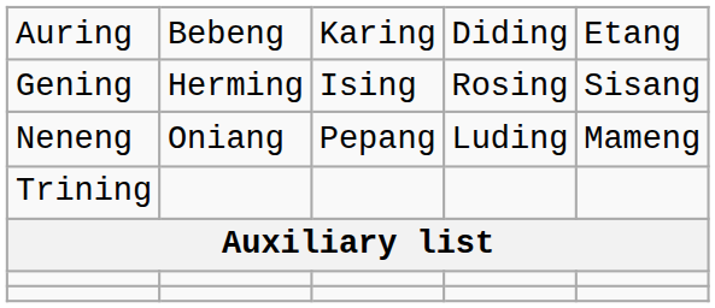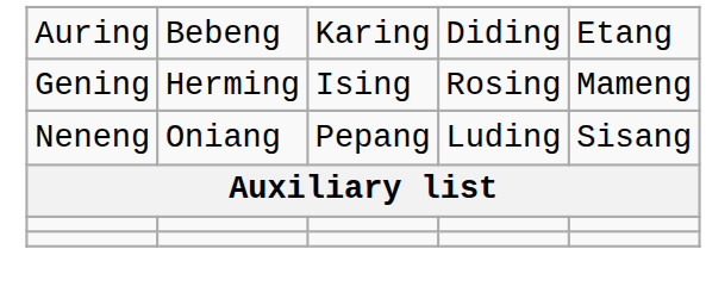 <table class="wikitable" align=right>
 <tr>
 <td>Auring</td>
 <td>Bebeng</td>
 <td>Karing</td>
 <td>Diding</td>
 <td>Etang</td>
 </tr>
 <tr>
 <td>Gening</td>
 <td>Herming</td>
 <td>Ising</td>
 <td>Rosing</td>
-<td>Sisang</td>
+<td>Mameng</td>
 </tr>
 <tr>
 <td>Neneng</td>
 <td>Oniang</td>
 <td>Pepang</td>
 <td>Luding</td>
-<td>Mameng</td>
-</tr>
-<tr>
-<td>Trining</td>
-<td></td>
-<td></td>
-<td></td>
-<td></td>
+<td>Sisang</td>
 </tr>
 <tr>
 <th colspan=5>Auxiliary list</th>
 </tr>
 <tr>
 <td></td>
 <td></td>
 <td></td>
 <td></td>
 <td></td>
 </tr>
 <tr>
 <td></td>
 <td></td>
 <td></td>
 <td></td>
 <td></td>
 </tr>
 </table>
